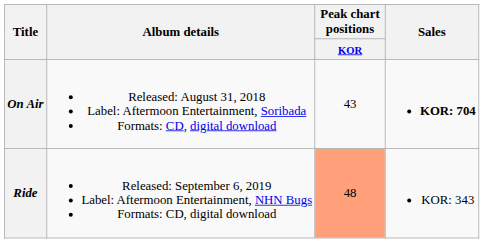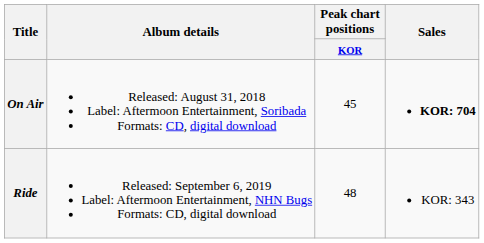 <table class="wikitable plainrowheaders" style="text-align:center;">
 <tr>
 <th scope="col" rowspan="2">Title</th>
 <th scope="col" rowspan="2">Album details</th>
 <th scope="col" colspan="1" style="width:5em;">Peak chart positions</th>
 <th scope="col" rowspan="2">Sales</th>
 </tr>
 <tr>
 <th><small><a href='#'>KOR</a></small><br></th>
 </tr>
 <tr>
 <th scope="row"><em>On Air</em></th>
 <td><br><ul><li>Released: August 31, 2018</li><li>Label: Aftermoon Entertainment, <a href='#'>Soribada</a></li><li>Formats: <a href='#'>CD</a>, <a href='#'>digital download</a></li></ul></td>
-<td>43</td>
+<td>45</td>
 <td><strong><br><ul><li>KOR: 704</li></ul></strong></td>
 </tr>
 <tr>
 <th scope="row"><em>Ride</em></th>
 <td><br><ul><li>Released: September 6, 2019</li><li>Label: Aftermoon Entertainment, <a href='#'>NHN Bugs</a></li><li>Formats: CD, digital download</li></ul></td>
-<td style="background: lightsalmon;">48</td>
+<td>48</td>
 <td><br><ul><li>KOR: 343</li></ul></td>
 </tr>
 </table>
